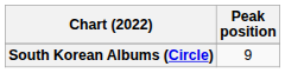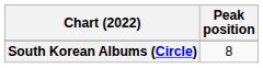 <table class="wikitable sortable plainrowheaders" style="text-align:center">
 <tr>
 <th scope="col">Chart (2022)</th>
 <th scope="col">Peak<br>position</th>
 </tr>
 <tr>
 </tr>
 <tr>
 <th scope="row">South Korean Albums (<a href='#'>Circle</a>)</th>
-<td>9</td>
+<td>8</td>
 </tr>
 </table>
